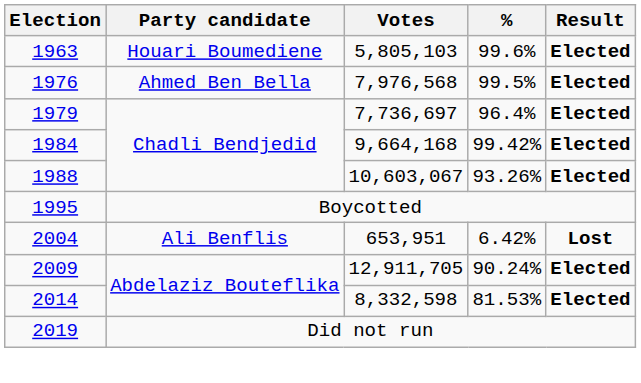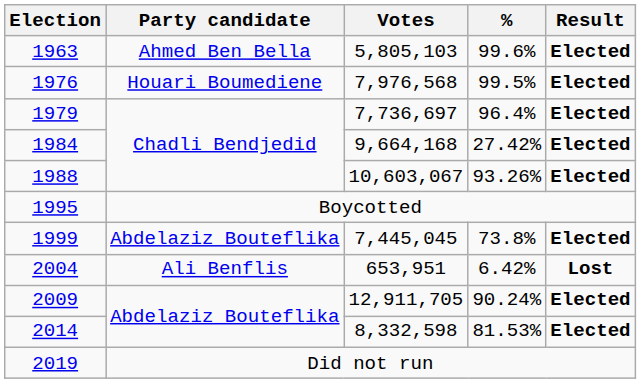 <table class=wikitable style=text-align:center>
 <tr>
 <th>Election</th>
 <th>Party candidate</th>
 <th>Votes</th>
 <th>%</th>
 <th>Result</th>
 </tr>
 <tr>
 <td><a href='#'>1963</a></td>
-<td><a href='#'>Houari Boumediene</a></td>
+<td><a href='#'>Ahmed Ben Bella</a></td>
 <td>5,805,103</td>
 <td>99.6%</td>
 <td><strong>Elected</strong> </td>
 </tr>
 <tr>
 <td><a href='#'>1976</a></td>
-<td><a href='#'>Ahmed Ben Bella</a></td>
+<td><a href='#'>Houari Boumediene</a></td>
 <td>7,976,568</td>
 <td>99.5%</td>
 <td><strong>Elected</strong> </td>
 </tr>
 <tr>
 <td><a href='#'>1979</a></td>
 <td rowspan="3"><a href='#'>Chadli Bendjedid</a></td>
 <td>7,736,697</td>
 <td>96.4%</td>
 <td><strong>Elected</strong> </td>
 </tr>
 <tr>
 <td><a href='#'>1984</a></td>
 <td>9,664,168</td>
-<td>99.42%</td>
+<td>27.42%</td>
 <td><strong>Elected</strong> </td>
 </tr>
 <tr>
 <td><a href='#'>1988</a></td>
 <td>10,603,067</td>
 <td>93.26%</td>
 <td><strong>Elected</strong> </td>
 </tr>
 <tr>
 <td><a href='#'>1995</a></td>
 <td colspan="4">Boycotted</td>
+</tr>
+<tr>
+<td><a href='#'>1999</a></td>
+<td><a href='#'>Abdelaziz Bouteflika</a></td>
+<td>7,445,045</td>
+<td>73.8%</td>
+<td><strong>Elected</strong> </td>
 </tr>
 <tr>
 <td><a href='#'>2004</a></td>
 <td><a href='#'>Ali Benflis</a></td>
 <td>653,951</td>
 <td>6.42%</td>
 <td><strong>Lost</strong> </td>
 </tr>
 <tr>
 <td><a href='#'>2009</a></td>
 <td rowspan="2"><a href='#'>Abdelaziz Bouteflika</a></td>
 <td>12,911,705</td>
 <td>90.24%</td>
 <td><strong>Elected</strong> </td>
 </tr>
 <tr>
 <td><a href='#'>2014</a></td>
 <td>8,332,598</td>
 <td>81.53%</td>
 <td><strong>Elected</strong> </td>
 </tr>
 <tr>
 <td><a href='#'>2019</a></td>
 <td colspan="4">Did not run</td>
 </tr>
 </table>
